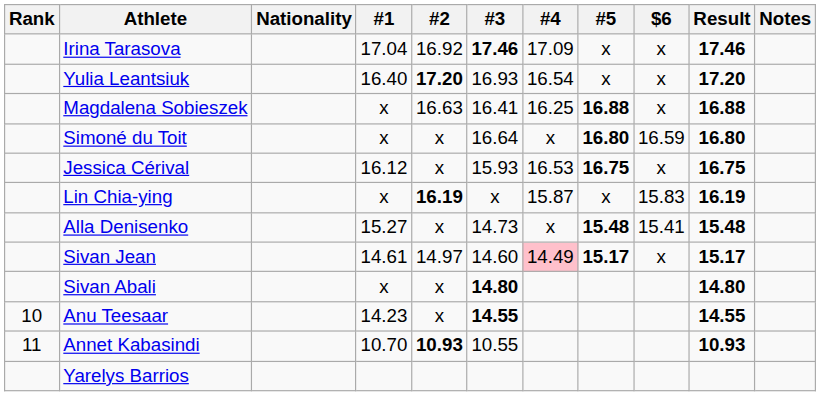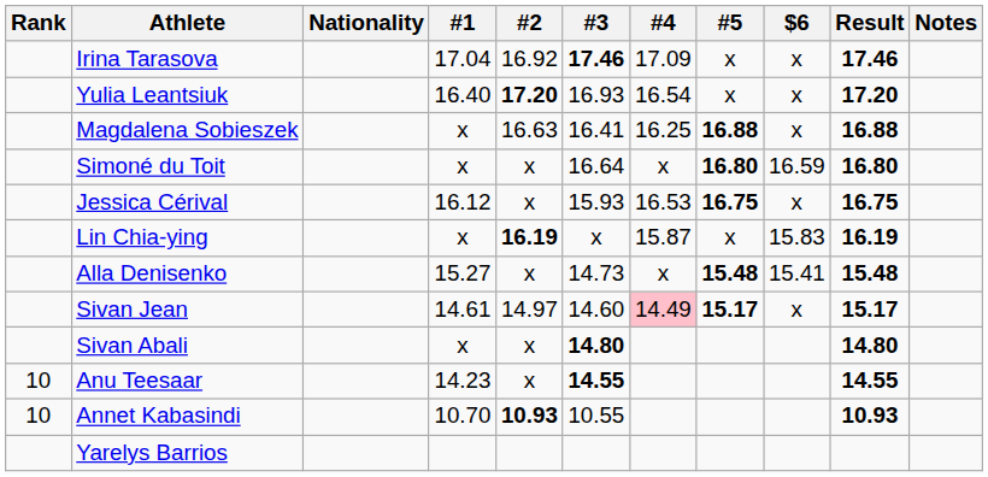 <table class="wikitable sortable" style="text-align:center">
 <tr>
 <th>Rank</th>
 <th>Athlete</th>
 <th>Nationality</th>
 <th>#1</th>
 <th>#2</th>
 <th>#3</th>
 <th>#4</th>
 <th>#5</th>
 <th>$6</th>
 <th>Result</th>
 <th>Notes</th>
 </tr>
 <tr>
 <td></td>
 <td align="left"><a href='#'>Irina Tarasova</a></td>
 <td align=left></td>
 <td>17.04</td>
 <td>16.92</td>
 <td><strong>17.46</strong></td>
 <td>17.09</td>
 <td>x</td>
 <td>x</td>
 <td><strong>17.46</strong></td>
 <td></td>
 </tr>
 <tr>
 <td></td>
 <td align="left"><a href='#'>Yulia Leantsiuk</a></td>
 <td align=left></td>
 <td>16.40</td>
 <td><strong>17.20</strong></td>
 <td>16.93</td>
 <td>16.54</td>
 <td>x</td>
 <td>x</td>
 <td><strong>17.20</strong></td>
 <td></td>
 </tr>
 <tr>
 <td></td>
 <td align="left"><a href='#'>Magdalena Sobieszek</a></td>
 <td align=left></td>
 <td>x</td>
 <td>16.63</td>
 <td>16.41</td>
 <td>16.25</td>
 <td><strong>16.88</strong></td>
 <td>x</td>
 <td><strong>16.88</strong></td>
 <td></td>
 </tr>
 <tr>
 <td></td>
 <td align="left"><a href='#'>Simoné du Toit</a></td>
 <td align=left></td>
 <td>x</td>
 <td>x</td>
 <td>16.64</td>
 <td>x</td>
 <td><strong>16.80</strong></td>
 <td>16.59</td>
 <td><strong>16.80</strong></td>
 <td></td>
 </tr>
 <tr>
 <td></td>
 <td align="left"><a href='#'>Jessica Cérival</a></td>
 <td align=left></td>
 <td>16.12</td>
 <td>x</td>
 <td>15.93</td>
 <td>16.53</td>
 <td><strong>16.75</strong></td>
 <td>x</td>
 <td><strong>16.75</strong></td>
 <td></td>
 </tr>
 <tr>
 <td></td>
 <td align="left"><a href='#'>Lin Chia-ying</a></td>
 <td align=left></td>
 <td>x</td>
 <td><strong>16.19</strong></td>
 <td>x</td>
 <td>15.87</td>
 <td>x</td>
 <td>15.83</td>
 <td><strong>16.19</strong></td>
 <td></td>
 </tr>
 <tr>
 <td></td>
 <td align="left"><a href='#'>Alla Denisenko</a></td>
 <td align=left></td>
 <td>15.27</td>
 <td>x</td>
 <td>14.73</td>
 <td>x</td>
 <td><strong>15.48</strong></td>
 <td>15.41</td>
 <td><strong>15.48</strong></td>
 <td></td>
 </tr>
 <tr>
 <td></td>
 <td align="left"><a href='#'>Sivan Jean</a></td>
 <td align=left></td>
 <td>14.61</td>
 <td>14.97</td>
 <td>14.60</td>
 <td style="background: pink;">14.49</td>
 <td><strong>15.17</strong></td>
 <td>x</td>
 <td><strong>15.17</strong></td>
 <td></td>
 </tr>
 <tr>
 <td></td>
 <td align="left"><a href='#'>Sivan Abali</a></td>
 <td align=left></td>
 <td>x</td>
 <td>x</td>
 <td><strong>14.80</strong></td>
 <td></td>
 <td></td>
 <td></td>
 <td><strong>14.80</strong></td>
 <td></td>
 </tr>
 <tr>
 <td>10</td>
 <td align="left"><a href='#'>Anu Teesaar</a></td>
 <td align=left></td>
 <td>14.23</td>
 <td>x</td>
 <td><strong>14.55</strong></td>
 <td></td>
 <td></td>
 <td></td>
 <td><strong>14.55</strong></td>
 <td></td>
 </tr>
 <tr>
-<td>11</td>
+<td>10</td>
 <td align="left"><a href='#'>Annet Kabasindi</a></td>
 <td align=left></td>
 <td>10.70</td>
 <td><strong>10.93</strong></td>
 <td>10.55</td>
 <td></td>
 <td></td>
 <td></td>
 <td><strong>10.93</strong></td>
 <td></td>
 </tr>
 <tr>
 <td></td>
 <td align="left"><a href='#'>Yarelys Barrios</a></td>
 <td align=left></td>
 <td></td>
 <td></td>
 <td></td>
 <td></td>
 <td></td>
 <td></td>
 <td><strong></strong></td>
 <td></td>
 </tr>
 </table>
